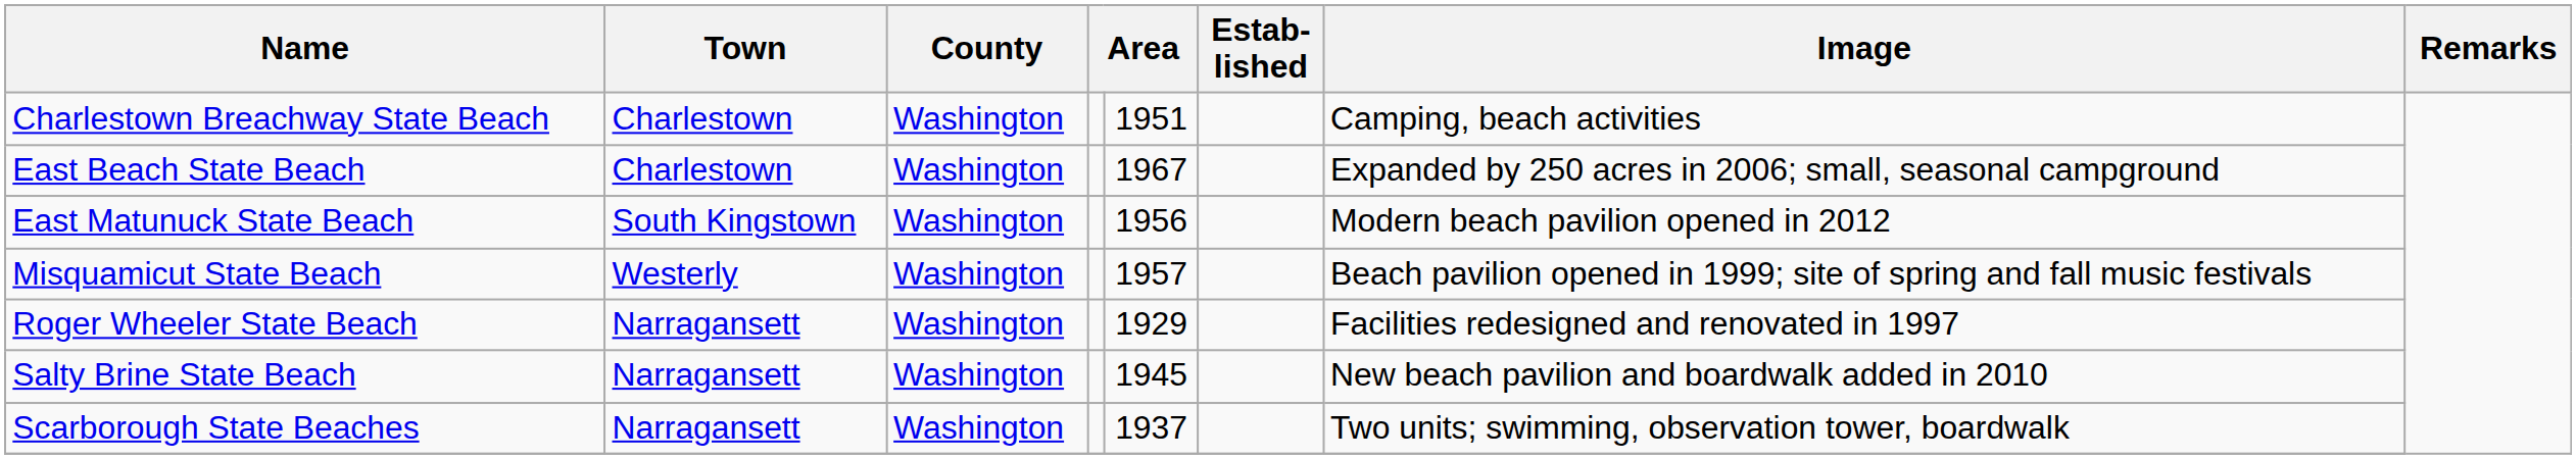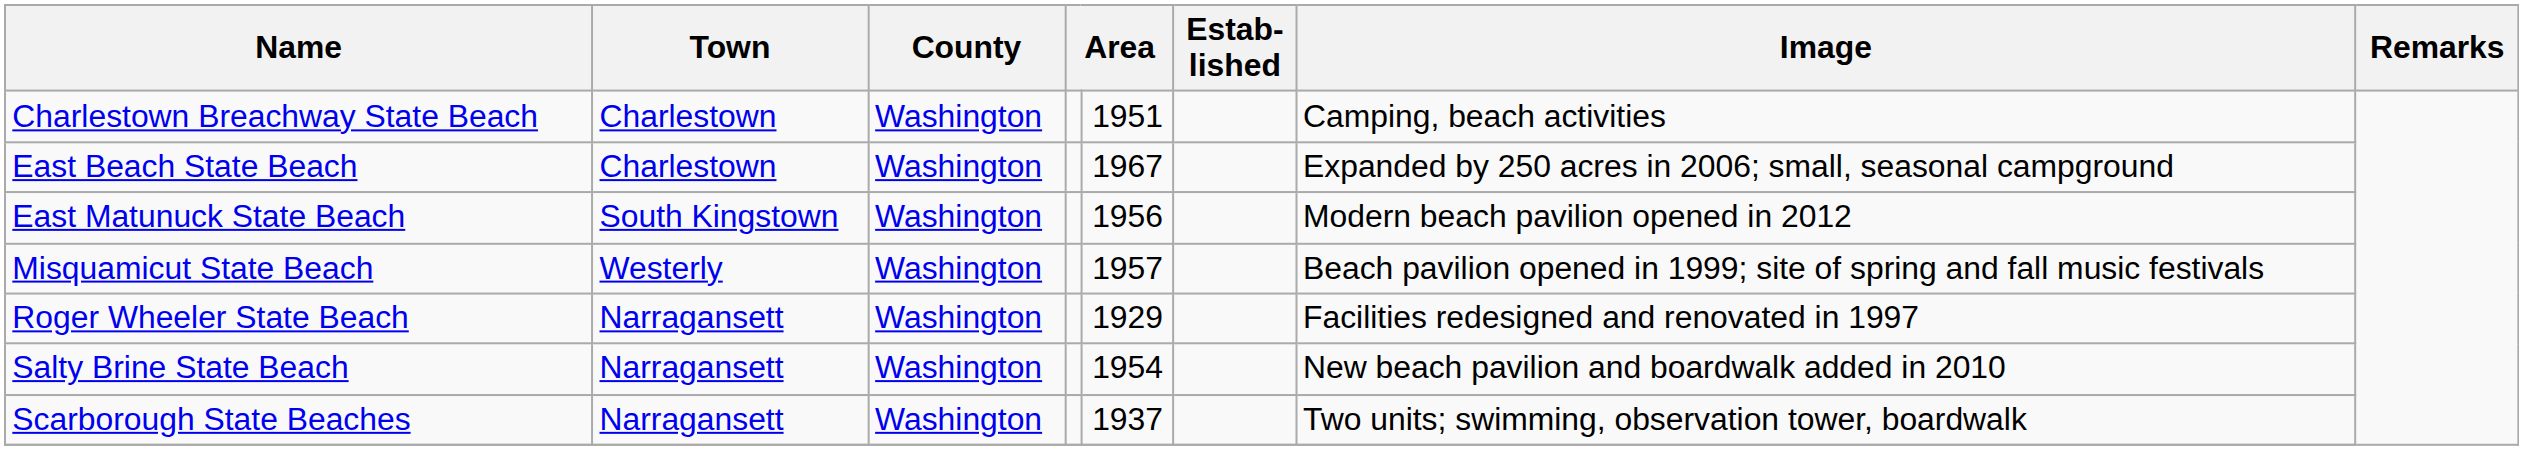 <table class="wikitable sortable" style="width:100%">
 <tr>
 <th>Name</th>
 <th>Town</th>
 <th>County</th>
 <th colspan=2>Area</th>
 <th>Estab-<br>lished</th>
 <th class="unsortable">Image</th>
 <th class="unsortable">Remarks</th>
 </tr>
 <tr>
 <td><a href='#'>Charlestown Breachway State Beach</a></td>
 <td><a href='#'>Charlestown</a></td>
 <td><a href='#'>Washington</a></td>
 <td></td>
 <td style="text-align:center;">1951</td>
 <td></td>
 <td>Camping, beach activities</td>
 </tr>
 <tr>
 <td><a href='#'>East Beach State Beach</a></td>
 <td><a href='#'>Charlestown</a></td>
 <td><a href='#'>Washington</a></td>
 <td></td>
 <td style="text-align:center;">1967</td>
 <td></td>
 <td>Expanded by 250 acres in 2006; small, seasonal campground</td>
 </tr>
 <tr>
 <td><a href='#'>East Matunuck State Beach</a></td>
 <td><a href='#'>South Kingstown</a></td>
 <td><a href='#'>Washington</a></td>
 <td></td>
 <td style="text-align:center;">1956</td>
 <td></td>
 <td>Modern beach pavilion opened in 2012</td>
 </tr>
 <tr>
 <td><a href='#'>Misquamicut State Beach</a></td>
 <td><a href='#'>Westerly</a></td>
 <td><a href='#'>Washington</a></td>
 <td></td>
 <td style="text-align:center;">1957</td>
 <td></td>
 <td>Beach pavilion opened in 1999; site of spring and fall music festivals</td>
 </tr>
 <tr>
 <td><a href='#'>Roger Wheeler State Beach</a></td>
 <td><a href='#'>Narragansett</a></td>
 <td><a href='#'>Washington</a></td>
 <td></td>
 <td style="text-align:center;">1929</td>
 <td></td>
 <td>Facilities redesigned and renovated in 1997</td>
 </tr>
 <tr>
 <td><a href='#'>Salty Brine State Beach</a></td>
 <td><a href='#'>Narragansett</a></td>
 <td><a href='#'>Washington</a></td>
 <td></td>
-<td style="text-align:center;">1945</td>
+<td style="text-align:center;">1954</td>
 <td></td>
 <td>New beach pavilion and boardwalk added in 2010</td>
 </tr>
 <tr>
 <td><a href='#'>Scarborough State Beaches</a></td>
 <td><a href='#'>Narragansett</a></td>
 <td><a href='#'>Washington</a></td>
 <td></td>
 <td style="text-align:center;">1937</td>
 <td></td>
 <td>Two units; swimming, observation tower, boardwalk</td>
 </tr>
 <tr>
 </tr>
 </table>
